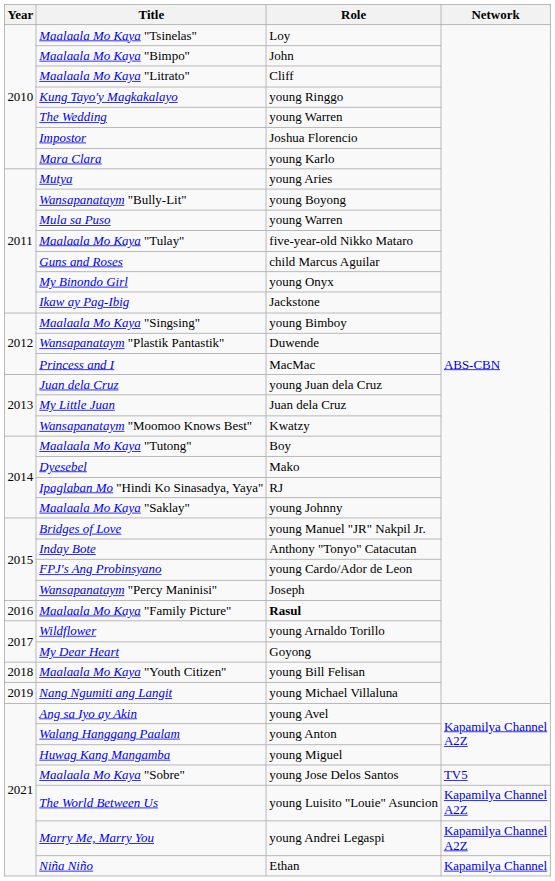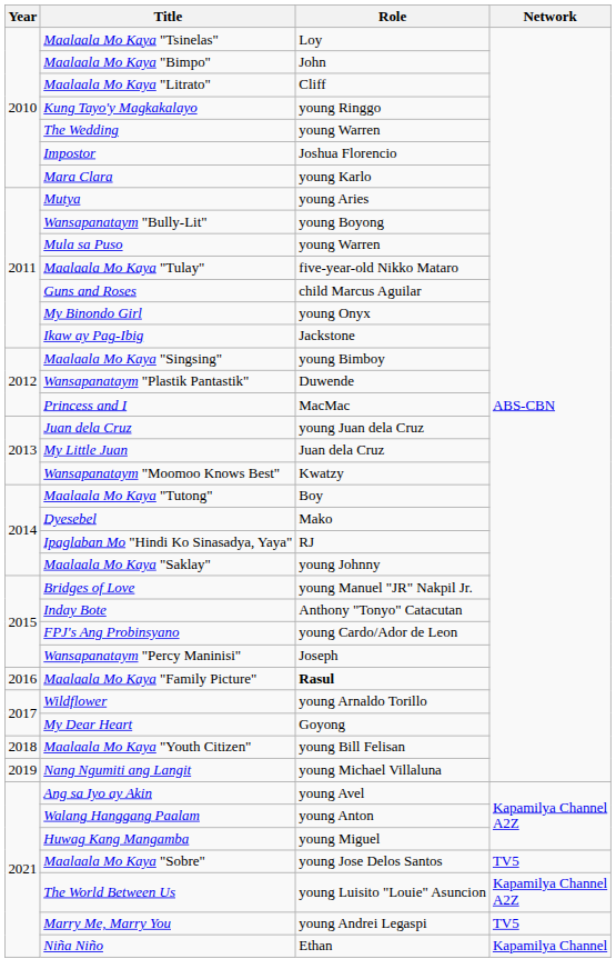 <table class="wikitable sortable">
 <tr>
 <th>Year</th>
 <th>Title</th>
 <th>Role</th>
 <th>Network</th>
 </tr>
 <tr>
 <td rowspan="7">2010</td>
 <td><em><a href='#'>Maalaala Mo Kaya</a></em> "Tsinelas"</td>
 <td>Loy</td>
 <td rowspan="33"><a href='#'>ABS-CBN</a></td>
 </tr>
 <tr>
 <td><em><a href='#'>Maalaala Mo Kaya</a></em> "Bimpo"</td>
 <td>John</td>
 </tr>
 <tr>
 <td><em><a href='#'>Maalaala Mo Kaya</a></em> "Litrato"</td>
 <td>Cliff</td>
 </tr>
 <tr>
 <td><em><a href='#'>Kung Tayo'y Magkakalayo</a></em></td>
 <td>young Ringgo</td>
 </tr>
 <tr>
 <td><em><a href='#'>The Wedding</a></em></td>
 <td>young Warren</td>
 </tr>
 <tr>
 <td><em><a href='#'>Impostor</a></em></td>
 <td>Joshua Florencio</td>
 </tr>
 <tr>
 <td><em><a href='#'>Mara Clara</a></em></td>
 <td>young Karlo</td>
 </tr>
 <tr>
 <td rowspan="7">2011</td>
 <td><em><a href='#'>Mutya</a></em></td>
 <td>young Aries</td>
 </tr>
 <tr>
 <td><em><a href='#'>Wansapanataym</a></em> "Bully-Lit"</td>
 <td>young Boyong</td>
 </tr>
 <tr>
 <td><em><a href='#'>Mula sa Puso</a></em></td>
 <td>young Warren</td>
 </tr>
 <tr>
 <td><em><a href='#'>Maalaala Mo Kaya</a></em> "Tulay"</td>
 <td>five-year-old Nikko Mataro</td>
 </tr>
 <tr>
 <td><em><a href='#'>Guns and Roses</a></em></td>
 <td>child Marcus Aguilar</td>
 </tr>
 <tr>
 <td><em><a href='#'>My Binondo Girl</a></em></td>
 <td>young Onyx</td>
 </tr>
 <tr>
 <td><em><a href='#'>Ikaw ay Pag-Ibig</a></em></td>
 <td>Jackstone</td>
 </tr>
 <tr>
 <td rowspan="3">2012</td>
 <td><em><a href='#'>Maalaala Mo Kaya</a></em> "Singsing"</td>
 <td>young Bimboy</td>
 </tr>
 <tr>
 <td><em><a href='#'>Wansapanataym</a></em> "Plastik Pantastik"</td>
 <td>Duwende</td>
 </tr>
 <tr>
 <td><em><a href='#'>Princess and I</a></em></td>
 <td>MacMac</td>
 </tr>
 <tr>
 <td rowspan="3">2013</td>
 <td><em><a href='#'>Juan dela Cruz</a></em></td>
 <td>young Juan dela Cruz</td>
 </tr>
 <tr>
 <td><em><a href='#'>My Little Juan</a></em></td>
 <td>Juan dela Cruz</td>
 </tr>
 <tr>
 <td><em><a href='#'>Wansapanataym</a></em> "Moomoo Knows Best"</td>
 <td>Kwatzy</td>
 </tr>
 <tr>
 <td rowspan="4">2014</td>
 <td><em><a href='#'>Maalaala Mo Kaya</a></em> "Tutong"</td>
 <td>Boy</td>
 </tr>
 <tr>
 <td><em><a href='#'>Dyesebel</a></em></td>
 <td>Mako</td>
 </tr>
 <tr>
 <td><em><a href='#'>Ipaglaban Mo</a></em> "Hindi Ko Sinasadya, Yaya"</td>
 <td>RJ</td>
 </tr>
 <tr>
 <td><em><a href='#'>Maalaala Mo Kaya</a></em> "Saklay"</td>
 <td>young Johnny</td>
 </tr>
 <tr>
 <td rowspan="4">2015</td>
 <td><em><a href='#'>Bridges of Love</a></em></td>
 <td>young Manuel "JR" Nakpil Jr.</td>
 </tr>
 <tr>
 <td><em><a href='#'>Inday Bote</a></em></td>
 <td>Anthony "Tonyo" Catacutan</td>
 </tr>
 <tr>
 <td><em><a href='#'>FPJ's Ang Probinsyano</a></em></td>
 <td>young Cardo/Ador de Leon</td>
 </tr>
 <tr>
 <td><em><a href='#'>Wansapanataym</a></em> "Percy Maninisi"</td>
 <td>Joseph</td>
 </tr>
 <tr>
 <td>2016</td>
 <td><em><a href='#'>Maalaala Mo Kaya</a></em> "Family Picture"</td>
 <td><strong>Rasul</strong></td>
 </tr>
 <tr>
 <td rowspan="2">2017</td>
 <td><em><a href='#'>Wildflower</a></em></td>
 <td>young Arnaldo Torillo</td>
 </tr>
 <tr>
 <td><em><a href='#'>My Dear Heart</a></em></td>
 <td>Goyong</td>
 </tr>
 <tr>
 <td>2018</td>
 <td><em><a href='#'>Maalaala Mo Kaya</a></em> "Youth Citizen"</td>
 <td>young Bill Felisan</td>
 </tr>
 <tr>
 <td>2019</td>
 <td><em><a href='#'>Nang Ngumiti ang Langit</a></em></td>
 <td>young Michael Villaluna</td>
 </tr>
 <tr>
 <td rowspan="7">2021</td>
 <td><em><a href='#'>Ang sa Iyo ay Akin</a></em></td>
 <td>young Avel</td>
 <td rowspan="3"><a href='#'>Kapamilya Channel</a><br><a href='#'>A2Z</a></td>
 </tr>
 <tr>
 <td><em><a href='#'>Walang Hanggang Paalam</a></em></td>
 <td>young Anton</td>
 </tr>
 <tr>
 <td><em><a href='#'>Huwag Kang Mangamba</a></em></td>
 <td>young Miguel</td>
 </tr>
 <tr>
 <td><em><a href='#'>Maalaala Mo Kaya</a></em> "Sobre"</td>
 <td>young Jose Delos Santos</td>
 <td><a href='#'>TV5</a></td>
 </tr>
 <tr>
 <td><em><a href='#'>The World Between Us</a></em></td>
 <td>young Luisito "Louie" Asuncion</td>
 <td><a href='#'>Kapamilya Channel</a><br><a href='#'>A2Z</a></td>
 </tr>
 <tr>
 <td><em><a href='#'>Marry Me, Marry You</a></em></td>
 <td>young Andrei Legaspi</td>
-<td><a href='#'>Kapamilya Channel</a><br><a href='#'>A2Z</a></td>
+<td><a href='#'>TV5</a></td>
 </tr>
 <tr>
 <td><em><a href='#'>Niña Niño</a></em></td>
 <td>Ethan</td>
 <td><a href='#'>Kapamilya Channel</a></td>
 </tr>
 </table>
